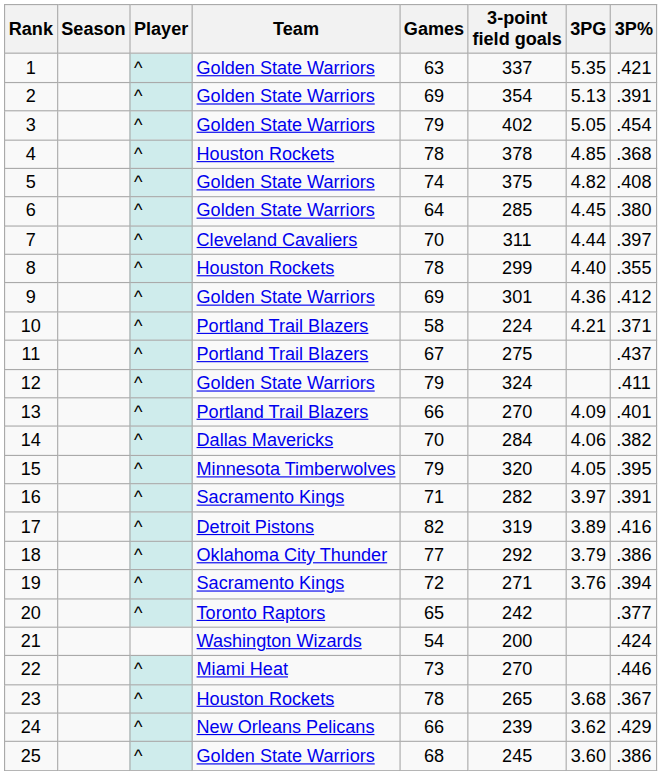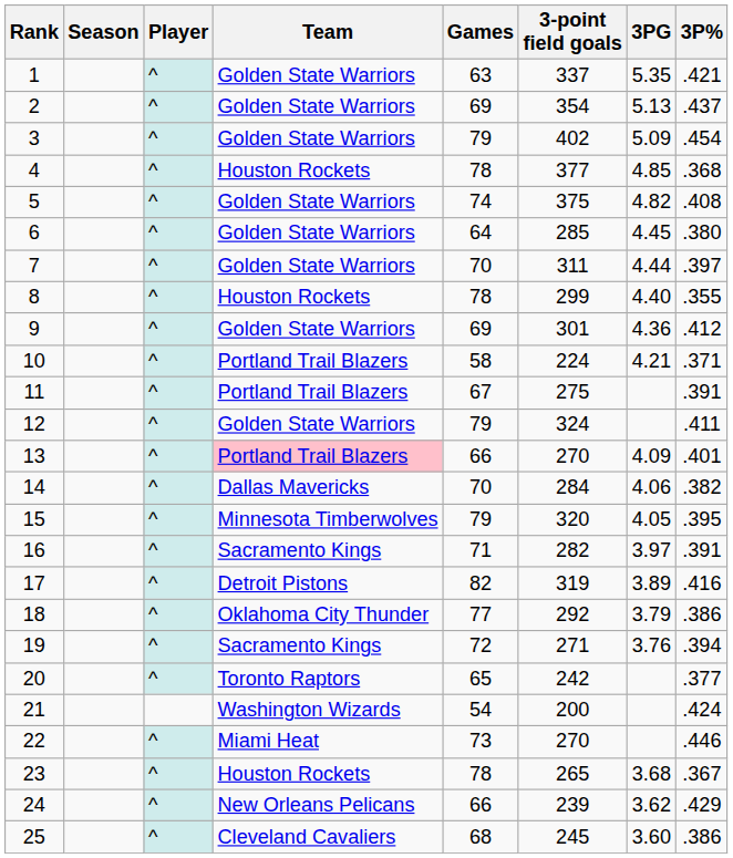 <table class="wikitable sortable">
 <tr>
 <th>Rank</th>
 <th>Season</th>
 <th>Player</th>
 <th>Team</th>
 <th>Games</th>
 <th>3-point<br>field goals</th>
 <th>3PG</th>
 <th>3P%</th>
 </tr>
 <tr>
 <td align=center>1</td>
 <td align=center></td>
 <td bgcolor="CFECEC">^</td>
 <td><a href='#'>Golden State Warriors</a></td>
 <td align=center>63</td>
 <td align=center>337</td>
 <td align=center>5.35</td>
 <td align=center>.421</td>
 </tr>
 <tr>
 <td align=center>2</td>
 <td align=center></td>
 <td bgcolor="CFECEC">^</td>
 <td><a href='#'>Golden State Warriors</a></td>
 <td align=center>69</td>
 <td align=center>354</td>
 <td align=center>5.13</td>
-<td align=center>.391</td>
+<td align=center>.437</td>
 </tr>
 <tr>
 <td align=center>3</td>
 <td align=center></td>
 <td bgcolor="CFECEC">^</td>
 <td><a href='#'>Golden State Warriors</a></td>
 <td align=center>79</td>
 <td align=center>402</td>
-<td align=center>5.05</td>
+<td align=center>5.09</td>
 <td align=center>.454</td>
 </tr>
 <tr>
 <td align=center>4</td>
 <td align=center></td>
 <td bgcolor="CFECEC">^</td>
 <td><a href='#'>Houston Rockets</a></td>
 <td align=center>78</td>
-<td align=center>378</td>
+<td align=center>377</td>
 <td align=center>4.85</td>
 <td align=center>.368</td>
 </tr>
 <tr>
 <td align=center>5</td>
 <td align=center></td>
 <td bgcolor="CFECEC">^</td>
 <td><a href='#'>Golden State Warriors</a></td>
 <td align=center>74</td>
 <td align=center>375</td>
 <td align=center>4.82</td>
 <td align=center>.408</td>
 </tr>
 <tr>
 <td align=center>6</td>
 <td align=center></td>
 <td bgcolor="CFECEC">^</td>
 <td><a href='#'>Golden State Warriors</a></td>
 <td align=center>64</td>
 <td align=center>285</td>
 <td align=center>4.45</td>
 <td align=center>.380</td>
 </tr>
 <tr>
 <td align=center>7</td>
 <td align=center></td>
 <td bgcolor="CFECEC">^</td>
-<td><a href='#'>Cleveland Cavaliers</a></td>
+<td><a href='#'>Golden State Warriors</a></td>
 <td align=center>70</td>
 <td align=center>311</td>
 <td align=center>4.44</td>
 <td align=center>.397</td>
 </tr>
 <tr>
 <td align=center>8</td>
 <td align=center></td>
 <td bgcolor="CFECEC">^</td>
 <td><a href='#'>Houston Rockets</a></td>
 <td align=center>78</td>
 <td align=center>299</td>
 <td align=center>4.40</td>
 <td align=center>.355</td>
 </tr>
 <tr>
 <td align=center>9</td>
 <td align=center></td>
 <td bgcolor="CFECEC">^</td>
 <td><a href='#'>Golden State Warriors</a></td>
 <td align=center>69</td>
 <td align=center>301</td>
 <td align=center>4.36</td>
 <td align=center>.412</td>
 </tr>
 <tr>
 <td align=center>10</td>
 <td align=center></td>
 <td bgcolor="CFECEC">^</td>
 <td><a href='#'>Portland Trail Blazers</a></td>
 <td align=center>58</td>
 <td align=center>224</td>
 <td align=center>4.21</td>
 <td align=center>.371</td>
 </tr>
 <tr>
 <td align=center>11</td>
 <td align=center></td>
 <td bgcolor="CFECEC">^</td>
 <td><a href='#'>Portland Trail Blazers</a></td>
 <td align=center>67</td>
 <td align=center>275</td>
 <td align=center></td>
-<td align=center>.437</td>
+<td align=center>.391</td>
 </tr>
 <tr>
 <td align=center>12</td>
 <td align=center></td>
 <td bgcolor="CFECEC">^</td>
 <td><a href='#'>Golden State Warriors</a></td>
 <td align=center>79</td>
 <td align=center>324</td>
 <td align=center></td>
 <td align=center>.411</td>
 </tr>
 <tr>
 <td align=center>13</td>
 <td align=center></td>
 <td bgcolor="CFECEC">^</td>
-<td><a href='#'>Portland Trail Blazers</a></td>
+<td style="background: pink;"><a href='#'>Portland Trail Blazers</a></td>
 <td align=center>66</td>
 <td align=center>270</td>
 <td align=center>4.09</td>
 <td align=center>.401</td>
 </tr>
 <tr>
 <td align=center>14</td>
 <td align=center></td>
 <td bgcolor="CFECEC">^</td>
 <td><a href='#'>Dallas Mavericks</a></td>
 <td align=center>70</td>
 <td align=center>284</td>
 <td align=center>4.06</td>
 <td align=center>.382</td>
 </tr>
 <tr>
 <td align=center>15</td>
 <td align=center></td>
 <td bgcolor="CFECEC">^</td>
 <td><a href='#'>Minnesota Timberwolves</a></td>
 <td align=center>79</td>
 <td align=center>320</td>
 <td align=center>4.05</td>
 <td align=center>.395</td>
 </tr>
 <tr>
 <td align=center>16</td>
 <td align=center></td>
 <td bgcolor="CFECEC">^</td>
 <td><a href='#'>Sacramento Kings</a></td>
 <td align=center>71</td>
 <td align=center>282</td>
 <td align=center>3.97</td>
 <td align=center>.391</td>
 </tr>
 <tr>
 <td align=center>17</td>
 <td align=center></td>
 <td bgcolor="CFECEC">^</td>
 <td><a href='#'>Detroit Pistons</a></td>
 <td align=center>82</td>
 <td align=center>319</td>
 <td align=center>3.89</td>
 <td align=center>.416</td>
 </tr>
 <tr>
 <td align=center>18</td>
 <td align=center></td>
 <td bgcolor="CFECEC">^</td>
 <td><a href='#'>Oklahoma City Thunder</a></td>
 <td align=center>77</td>
 <td align=center>292</td>
 <td align=center>3.79</td>
 <td align=center>.386</td>
 </tr>
 <tr>
 <td align=center>19</td>
 <td align=center></td>
 <td bgcolor="CFECEC">^</td>
 <td><a href='#'>Sacramento Kings</a></td>
 <td align=center>72</td>
 <td align=center>271</td>
 <td align=center>3.76</td>
 <td align=center>.394</td>
 </tr>
 <tr>
 <td align=center>20</td>
 <td align=center></td>
 <td bgcolor="CFECEC">^</td>
 <td><a href='#'>Toronto Raptors</a></td>
 <td align=center>65</td>
 <td align=center>242</td>
 <td align=center></td>
 <td align=center>.377</td>
 </tr>
 <tr>
 <td align=center>21</td>
 <td align=center></td>
 <td></td>
 <td><a href='#'>Washington Wizards</a></td>
 <td align=center>54</td>
 <td align=center>200</td>
 <td align=center></td>
 <td align=center>.424</td>
 </tr>
 <tr>
 <td align=center>22</td>
 <td align=center></td>
 <td bgcolor="CFECEC">^</td>
 <td><a href='#'>Miami Heat</a></td>
 <td align=center>73</td>
 <td align=center>270</td>
 <td align=center></td>
 <td align=center>.446</td>
 </tr>
 <tr>
 <td align=center>23</td>
 <td align=center></td>
 <td bgcolor="CFECEC">^</td>
 <td><a href='#'>Houston Rockets</a></td>
 <td align=center>78</td>
 <td align=center>265</td>
 <td align=center>3.68</td>
 <td align=center>.367</td>
 </tr>
 <tr>
 <td align=center>24</td>
 <td align=center></td>
 <td bgcolor="CFECEC">^</td>
 <td><a href='#'>New Orleans Pelicans</a></td>
 <td align=center>66</td>
 <td align=center>239</td>
 <td align=center>3.62</td>
 <td align=center>.429</td>
 </tr>
 <tr>
 <td align=center>25</td>
 <td align=center></td>
 <td bgcolor="CFECEC">^</td>
-<td><a href='#'>Golden State Warriors</a></td>
+<td><a href='#'>Cleveland Cavaliers</a></td>
 <td align=center>68</td>
 <td align=center>245</td>
 <td align=center>3.60</td>
 <td align=center>.386</td>
 </tr>
 </table>
